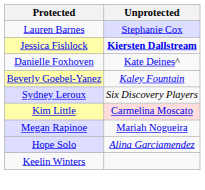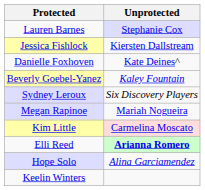 <table class="wikitable" style="text-align:center">
 <tr>
 <th scope="col">Protected</th>
 <th scope="col">Unprotected</th>
 </tr>
 <tr>
 <td><a href='#'>Lauren Barnes</a></td>
 <td bgcolor="ddddff"><a href='#'>Stephanie Cox</a></td>
 </tr>
 <tr>
 <td bgcolor="ffffaa"><a href='#'>Jessica Fishlock</a></td>
-<td><strong><a href='#'>Kiersten Dallstream</a></strong></td>
+<td><a href='#'>Kiersten Dallstream</a></td>
 </tr>
 <tr>
 <td><a href='#'>Danielle Foxhoven</a></td>
 <td><a href='#'>Kate Deines</a>^</td>
 </tr>
 <tr>
 <td bgcolor="ffffaa"><a href='#'>Beverly Goebel-Yanez</a></td>
 <td><em><a href='#'>Kaley Fountain</a></em></td>
 </tr>
 <tr>
 <td bgcolor="ddddff"><a href='#'>Sydney Leroux</a></td>
 <td><em>Six Discovery Players</em></td>
 </tr>
 <tr>
+<td bgcolor="ddddff"><a href='#'>Megan Rapinoe</a></td>
+<td><a href='#'>Mariah Nogueira</a></td>
+</tr>
+<tr>
 <td bgcolor="ffffaa"><a href='#'>Kim Little</a></td>
 <td bgcolor="ffdddd"><a href='#'>Carmelina Moscato</a></td>
 </tr>
 <tr>
-<td bgcolor="ddddff"><a href='#'>Megan Rapinoe</a></td>
-<td><a href='#'>Mariah Nogueira</a></td>
+<td><a href='#'>Elli Reed</a></td>
+<td bgcolor="ccffcc"><strong><a href='#'>Arianna Romero</a></strong></td>
 </tr>
 <tr>
 <td bgcolor="ddddff"><a href='#'>Hope Solo</a></td>
 <td><em><a href='#'>Alina Garciamendez</a></em></td>
 </tr>
 <tr>
 <td><a href='#'>Keelin Winters</a></td>
 <td></td>
 </tr>
 </table>
